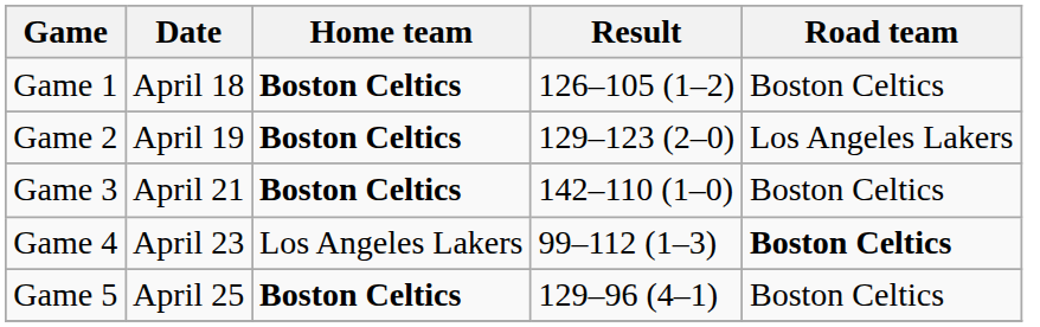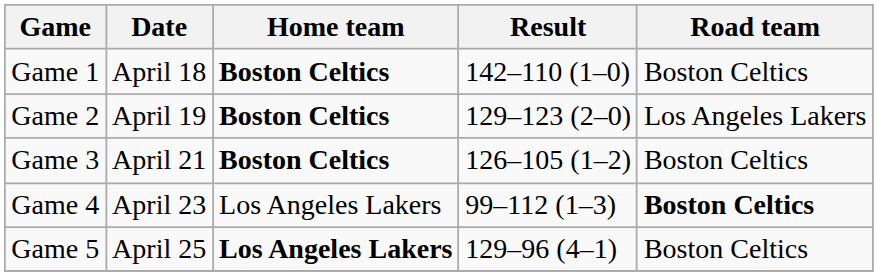 <table class="wikitable">
 <tr>
 <th>Game</th>
 <th>Date</th>
 <th>Home team</th>
 <th>Result</th>
 <th>Road team</th>
 </tr>
 <tr>
 <td>Game 1</td>
 <td>April 18</td>
 <td><strong>Boston Celtics</strong></td>
-<td>126–105 (1–2)</td>
+<td>142–110 (1–0)</td>
 <td>Boston Celtics</td>
 </tr>
 <tr>
 <td>Game 2</td>
 <td>April 19</td>
 <td><strong>Boston Celtics</strong></td>
 <td>129–123 (2–0)</td>
 <td>Los Angeles Lakers</td>
 </tr>
 <tr>
 <td>Game 3</td>
 <td>April 21</td>
 <td><strong>Boston Celtics</strong></td>
-<td>142–110 (1–0)</td>
+<td>126–105 (1–2)</td>
 <td>Boston Celtics</td>
 </tr>
 <tr>
 <td>Game 4</td>
 <td>April 23</td>
 <td>Los Angeles Lakers</td>
 <td>99–112 (1–3)</td>
 <td><strong>Boston Celtics</strong></td>
 </tr>
 <tr>
 <td>Game 5</td>
 <td>April 25</td>
-<td><strong>Boston Celtics</strong></td>
+<td><strong>Los Angeles Lakers</strong></td>
 <td>129–96 (4–1)</td>
 <td>Boston Celtics</td>
 </tr>
 <tr>
 </tr>
 </table>
